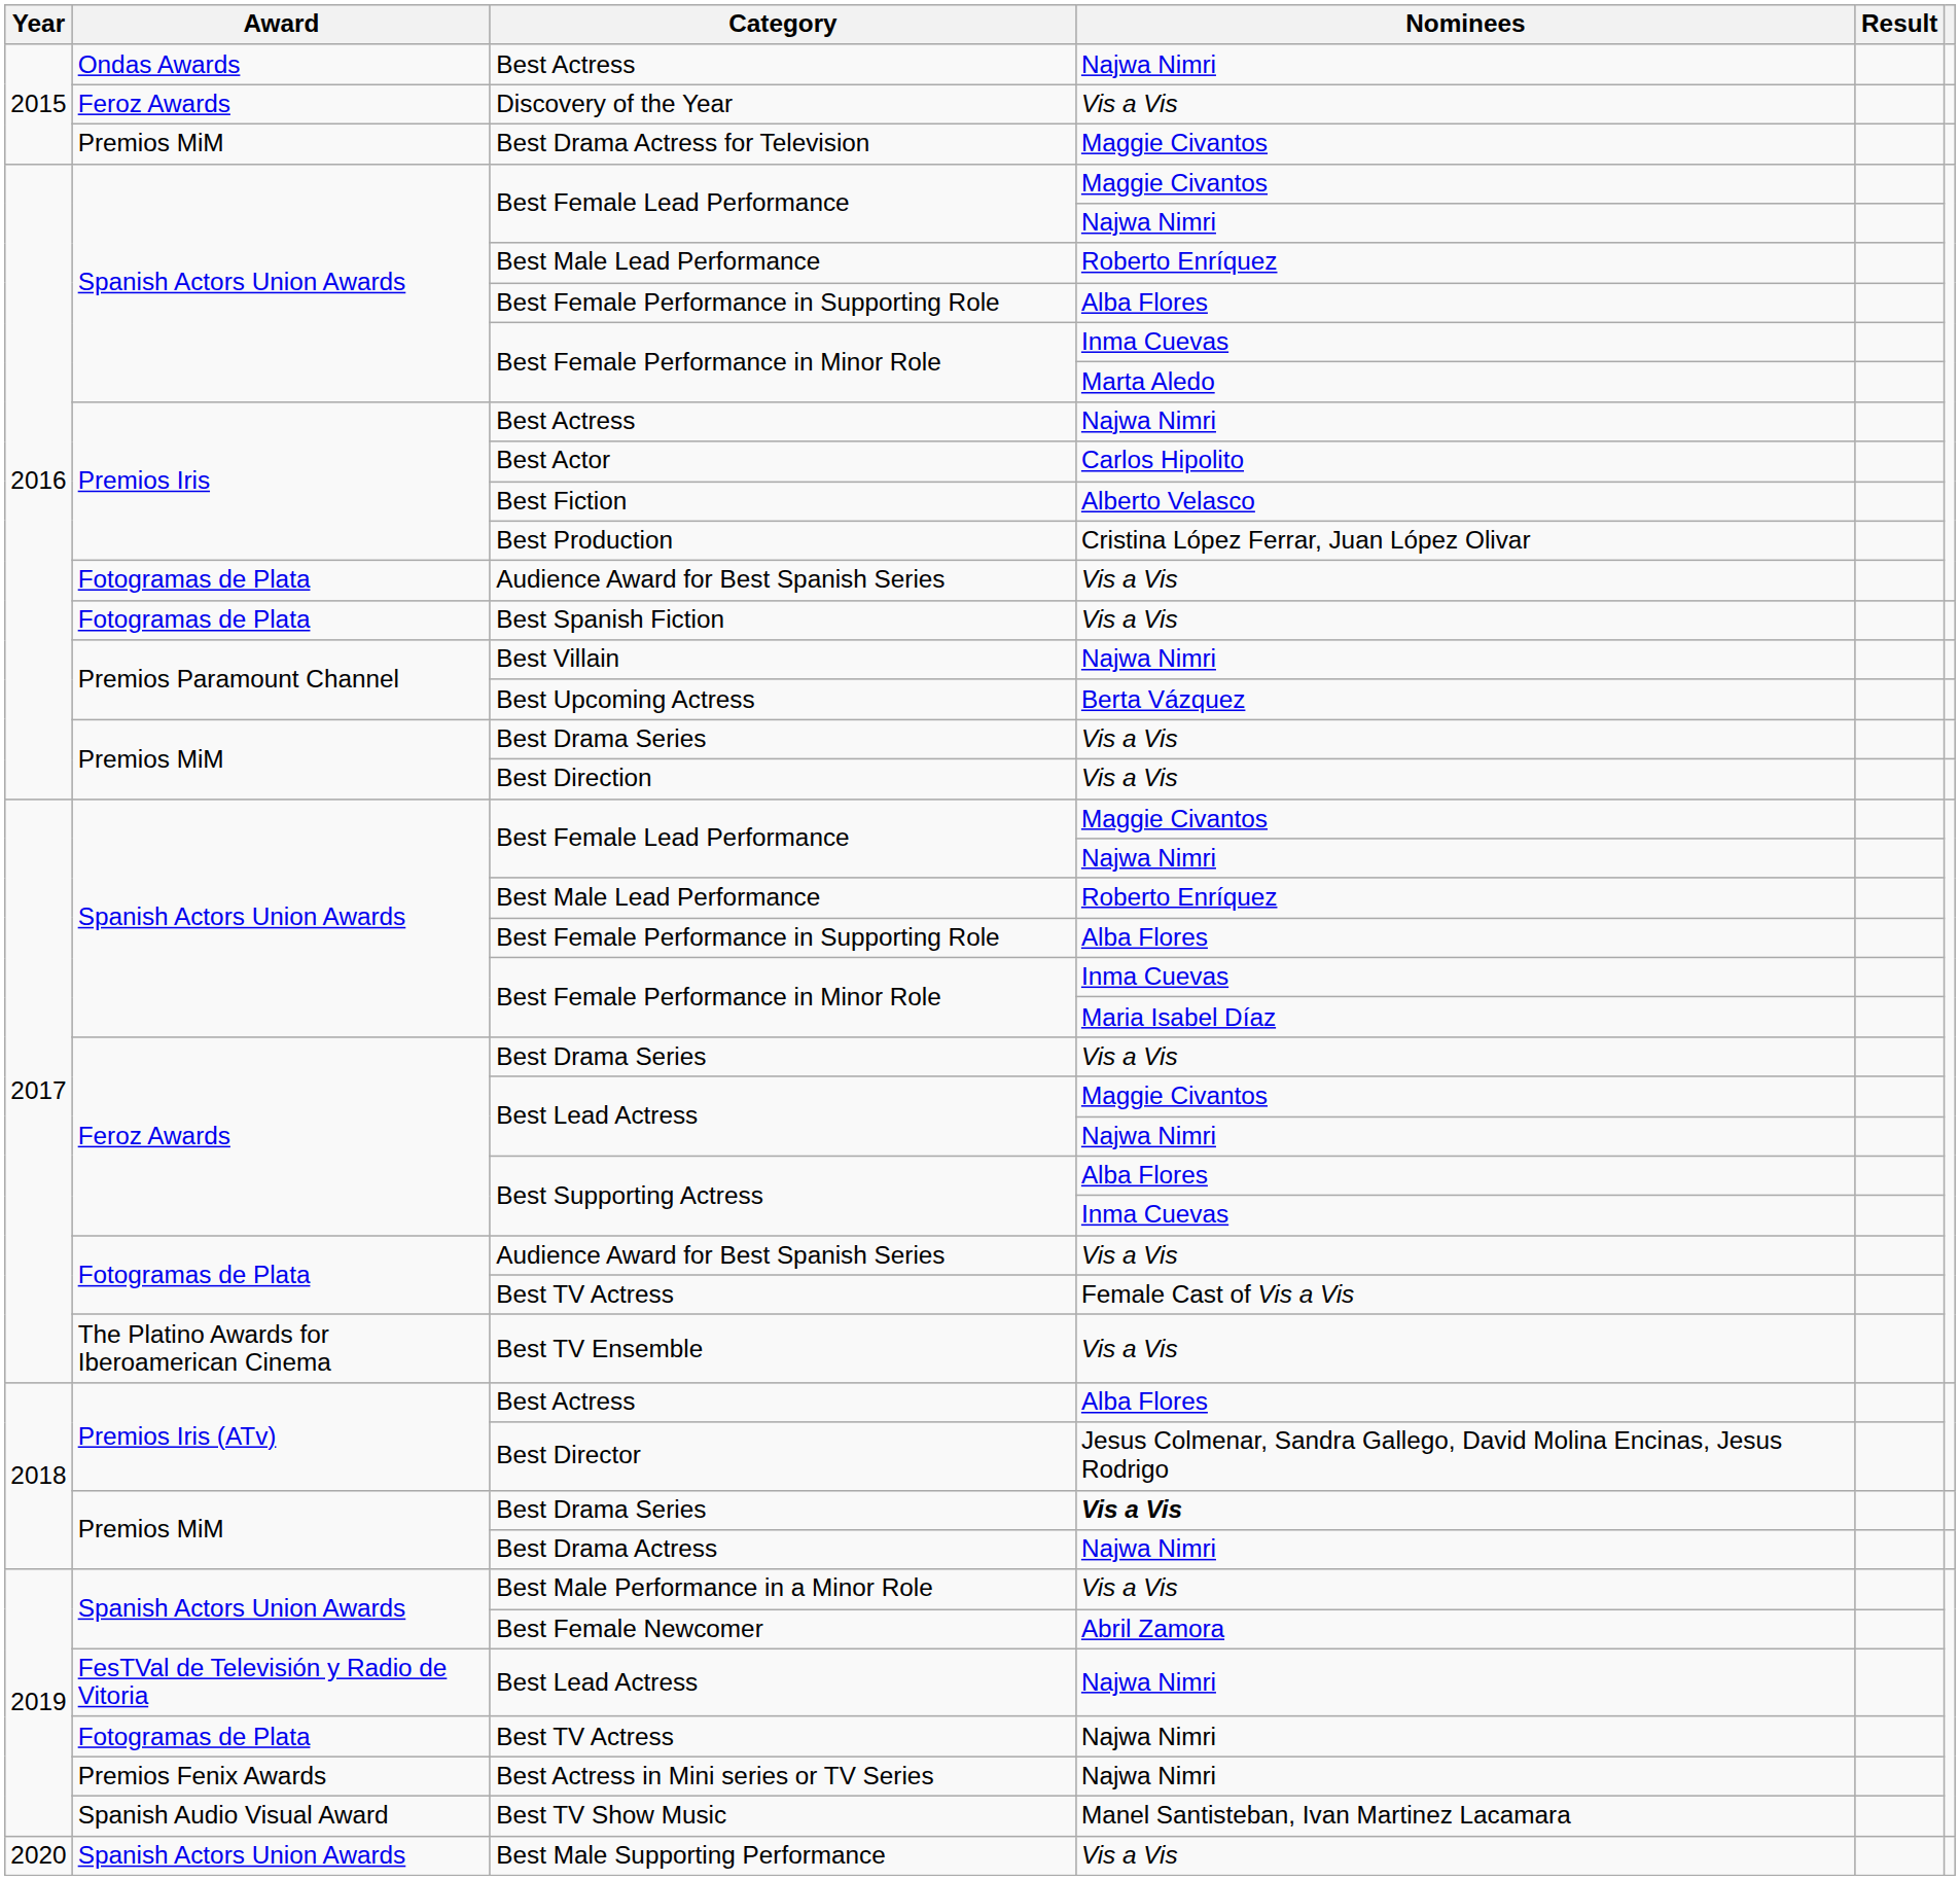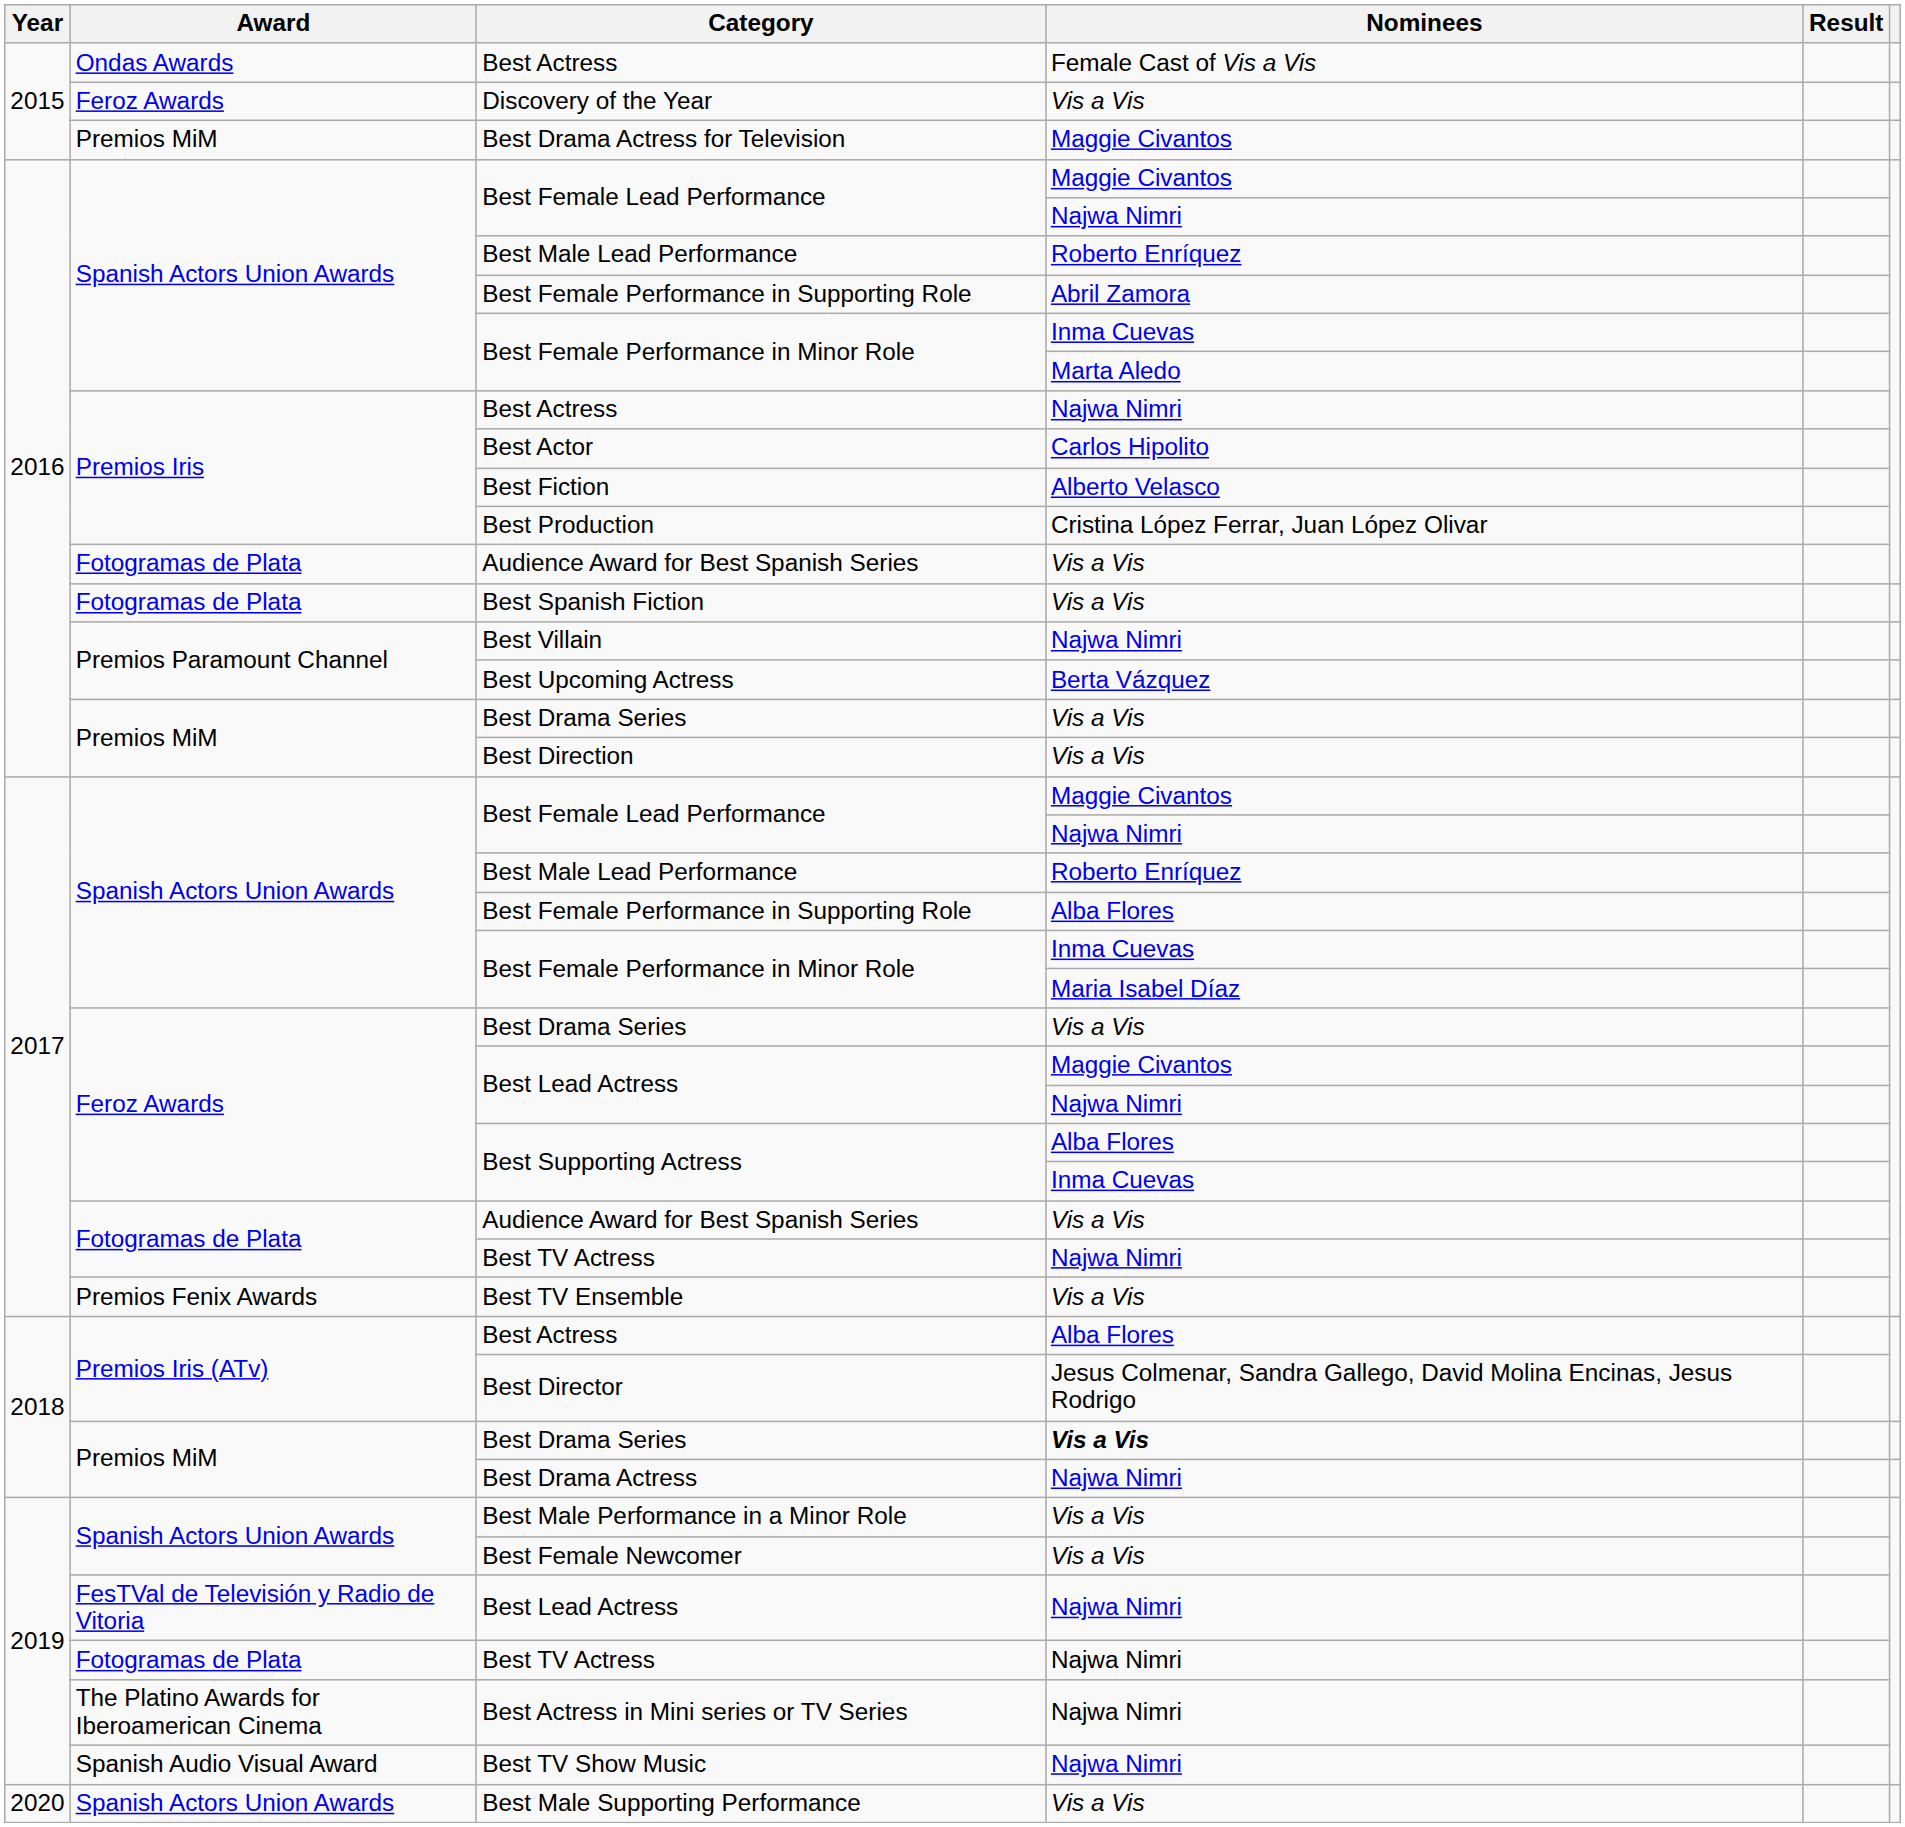 <table class="wikitable plainrowheaders sortable">
 <tr>
 <th>Year</th>
 <th>Award</th>
 <th style="width:30%;">Category</th>
 <th style="width:40%;">Nominees</th>
 <th>Result</th>
 <th scope="col" class="unsortable"></th>
 </tr>
 <tr>
 <td rowspan="3">2015</td>
 <td><a href='#'>Ondas Awards</a></td>
 <td>Best Actress</td>
-<td><a href='#'>Najwa Nimri</a></td>
+<td>Female Cast of <em>Vis a Vis</em></td>
 <td></td>
 <td></td>
 </tr>
 <tr>
 <td><a href='#'>Feroz Awards</a></td>
 <td>Discovery of the Year</td>
 <td><em>Vis a Vis</em></td>
 <td></td>
 <td></td>
 </tr>
 <tr>
 <td>Premios MiM</td>
 <td>Best Drama Actress for Television</td>
 <td><a href='#'>Maggie Civantos</a></td>
 <td></td>
 <td></td>
 </tr>
 <tr>
 <td rowspan="16">2016</td>
 <td rowspan="6"><a href='#'> Spanish Actors Union Awards</a></td>
 <td rowspan="2">Best Female Lead Performance</td>
 <td><a href='#'>Maggie Civantos</a></td>
 <td></td>
 <td rowspan="11"></td>
 </tr>
 <tr>
 <td><a href='#'>Najwa Nimri</a></td>
 <td></td>
 </tr>
 <tr>
 <td>Best Male Lead Performance</td>
 <td><a href='#'>Roberto Enríquez</a></td>
 <td></td>
 </tr>
 <tr>
 <td>Best Female Performance in Supporting Role</td>
-<td><a href='#'>Alba Flores</a></td>
+<td><a href='#'>Abril Zamora</a></td>
 <td></td>
 </tr>
 <tr>
 <td rowspan="2">Best Female Performance in Minor Role</td>
 <td><a href='#'>Inma Cuevas</a></td>
 <td></td>
 </tr>
 <tr>
 <td><a href='#'>Marta Aledo</a></td>
 <td></td>
 </tr>
 <tr>
 <td rowspan="4"><a href='#'>Premios Iris</a></td>
 <td>Best Actress</td>
 <td><a href='#'>Najwa Nimri</a></td>
 <td></td>
 </tr>
 <tr>
 <td>Best Actor</td>
 <td><a href='#'>Carlos Hipolito</a></td>
 <td></td>
 </tr>
 <tr>
 <td>Best Fiction</td>
 <td><a href='#'>Alberto Velasco</a></td>
 <td></td>
 </tr>
 <tr>
 <td>Best Production</td>
 <td>Cristina López Ferrar, Juan López Olivar</td>
 <td></td>
 </tr>
 <tr>
 <td><a href='#'>Fotogramas de Plata</a></td>
 <td>Audience Award for Best Spanish Series</td>
 <td><em>Vis a Vis</em></td>
 <td></td>
 </tr>
 <tr>
 <td><a href='#'>Fotogramas de Plata</a></td>
 <td>Best Spanish Fiction</td>
 <td><em>Vis a Vis</em></td>
 <td></td>
 <td></td>
 </tr>
 <tr>
 <td rowspan="2">Premios Paramount Channel</td>
 <td>Best Villain</td>
 <td><a href='#'>Najwa Nimri</a></td>
 <td></td>
 <td></td>
 </tr>
 <tr>
 <td>Best Upcoming Actress</td>
 <td><a href='#'>Berta Vázquez</a></td>
 <td></td>
 <td></td>
 </tr>
 <tr>
 <td rowspan="2">Premios MiM</td>
 <td>Best Drama Series</td>
 <td><em>Vis a Vis</em></td>
 <td></td>
 <td></td>
 </tr>
 <tr>
 <td>Best Direction</td>
 <td><em>Vis a Vis</em></td>
 <td></td>
 <td></td>
 </tr>
 <tr>
 <td rowspan="14">2017</td>
 <td rowspan="6"><a href='#'> Spanish Actors Union Awards</a></td>
 <td rowspan="2">Best Female Lead Performance</td>
 <td><a href='#'>Maggie Civantos</a></td>
 <td></td>
 <td rowspan="14"></td>
 </tr>
 <tr>
 <td><a href='#'>Najwa Nimri</a></td>
 <td></td>
 </tr>
 <tr>
 <td>Best Male Lead Performance</td>
 <td><a href='#'>Roberto Enríquez</a></td>
 <td></td>
 </tr>
 <tr>
 <td>Best Female Performance in Supporting Role</td>
 <td><a href='#'>Alba Flores</a></td>
 <td></td>
 </tr>
 <tr>
 <td rowspan="2">Best Female Performance in Minor Role</td>
 <td><a href='#'>Inma Cuevas</a></td>
 <td></td>
 </tr>
 <tr>
 <td><a href='#'>Maria Isabel Díaz</a></td>
 <td></td>
 </tr>
 <tr>
 <td rowspan="5"><a href='#'>Feroz Awards</a></td>
 <td>Best Drama Series</td>
 <td><em>Vis a Vis</em></td>
 <td></td>
 </tr>
 <tr>
 <td rowspan="2">Best Lead Actress</td>
 <td><a href='#'>Maggie Civantos</a></td>
 <td></td>
 </tr>
 <tr>
 <td><a href='#'>Najwa Nimri</a></td>
 <td></td>
 </tr>
 <tr>
 <td rowspan="2">Best Supporting Actress</td>
 <td><a href='#'>Alba Flores</a></td>
 <td></td>
 </tr>
 <tr>
 <td><a href='#'>Inma Cuevas</a></td>
 <td></td>
 </tr>
 <tr>
 <td rowspan="2"><a href='#'>Fotogramas de Plata</a></td>
 <td>Audience Award for Best Spanish Series</td>
 <td><em>Vis a Vis</em></td>
 <td></td>
 </tr>
 <tr>
 <td>Best TV Actress</td>
-<td>Female Cast of <em>Vis a Vis</em></td>
+<td><a href='#'>Najwa Nimri</a></td>
 <td></td>
 </tr>
 <tr>
-<td>The Platino Awards for Iberoamerican Cinema</td>
+<td>Premios Fenix Awards</td>
 <td>Best TV Ensemble</td>
 <td><em>Vis a Vis</em></td>
 <td></td>
 </tr>
 <tr>
 <td rowspan="4">2018</td>
 <td rowspan="2"><a href='#'>Premios Iris (ATv)</a></td>
 <td>Best Actress</td>
 <td><a href='#'>Alba Flores</a></td>
 <td></td>
 <td rowspan="2"></td>
 </tr>
 <tr>
 <td>Best Director</td>
 <td>Jesus Colmenar, Sandra Gallego, David Molina Encinas, Jesus Rodrigo</td>
 <td></td>
 </tr>
 <tr>
 <td rowspan="2">Premios MiM</td>
 <td>Best Drama Series</td>
 <td><strong><em>Vis a Vis</em></strong></td>
 <td></td>
 <td></td>
 </tr>
 <tr>
 <td>Best Drama Actress</td>
 <td><a href='#'>Najwa Nimri</a></td>
 <td></td>
 <td></td>
 </tr>
 <tr>
 <td rowspan="6">2019</td>
 <td rowspan="2"><a href='#'> Spanish Actors Union Awards</a></td>
 <td>Best Male Performance in a Minor Role</td>
 <td><em>Vis a Vis</em></td>
 <td></td>
 <td rowspan="6"></td>
 </tr>
 <tr>
 <td>Best Female Newcomer</td>
-<td><a href='#'>Abril Zamora</a></td>
+<td><em>Vis a Vis</em></td>
 <td></td>
 </tr>
 <tr>
 <td><a href='#'>FesTVal de Televisión y Radio de Vitoria</a></td>
 <td>Best Lead Actress</td>
 <td><a href='#'>Najwa Nimri</a></td>
 <td></td>
 </tr>
 <tr>
 <td><a href='#'>Fotogramas de Plata</a></td>
 <td>Best TV Actress</td>
 <td>Najwa Nimri</td>
 <td></td>
 </tr>
 <tr>
-<td>Premios Fenix Awards</td>
+<td>The Platino Awards for Iberoamerican Cinema</td>
 <td>Best Actress in Mini series or TV Series</td>
 <td>Najwa Nimri</td>
 <td></td>
 </tr>
 <tr>
 <td>Spanish Audio Visual Award</td>
 <td>Best TV Show Music</td>
-<td>Manel Santisteban, Ivan Martinez Lacamara</td>
+<td><a href='#'>Najwa Nimri</a></td>
 <td></td>
 </tr>
 <tr>
 <td>2020</td>
 <td><a href='#'> Spanish Actors Union Awards</a></td>
 <td>Best Male Supporting Performance</td>
 <td><em>Vis a Vis</em></td>
 <td></td>
 <td></td>
 </tr>
 <tr>
 </tr>
 </table>
